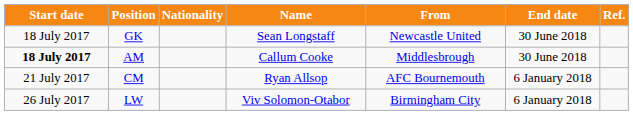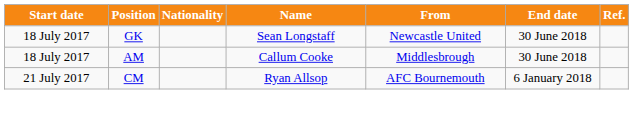 <table class="wikitable" style="text-align:center; font-size:90%; ">
 <tr>
 <th style="background:#F68712; color:white; width:110px;">Start date</th>
 <th style="background:#F68712; color:white; width:50px;">Position</th>
 <th style="background:#F68712; color:white; width:50px;">Nationality</th>
 <th style="background:#F68712; color:white; width:150px;">Name</th>
 <th style="background:#F68712; color:white; width:150px;">From</th>
 <th style="background:#F68712; color:white; width:100px;">End date</th>
 <th style="background:#F68712; color:white; width:25px;">Ref.</th>
 </tr>
 <tr>
 <td>18 July 2017</td>
 <td><a href='#'>GK</a></td>
 <td></td>
 <td><a href='#'>Sean Longstaff</a></td>
 <td><a href='#'>Newcastle United</a></td>
 <td>30 June 2018</td>
 <td></td>
 </tr>
 <tr>
-<td><strong>18 July 2017</strong></td>
+<td>18 July 2017</td>
 <td><a href='#'>AM</a></td>
 <td></td>
 <td><a href='#'>Callum Cooke</a></td>
 <td><a href='#'>Middlesbrough</a></td>
 <td>30 June 2018</td>
 <td></td>
 </tr>
 <tr>
 <td>21 July 2017</td>
 <td><a href='#'>CM</a></td>
 <td></td>
 <td><a href='#'>Ryan Allsop</a></td>
 <td><a href='#'>AFC Bournemouth</a></td>
 <td>6 January 2018</td>
 <td></td>
 </tr>
-<tr>
-<td>26 July 2017</td>
-<td><a href='#'>LW</a></td>
-<td></td>
-<td><a href='#'>Viv Solomon-Otabor</a></td>
-<td><a href='#'>Birmingham City</a></td>
-<td>6 January 2018</td>
-<td></td>
-</tr>
 </table>
